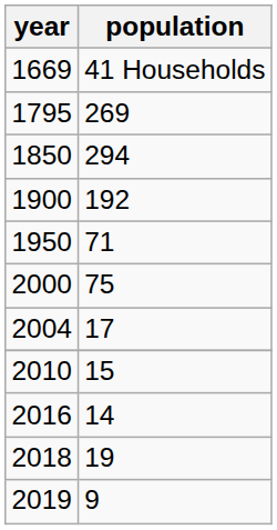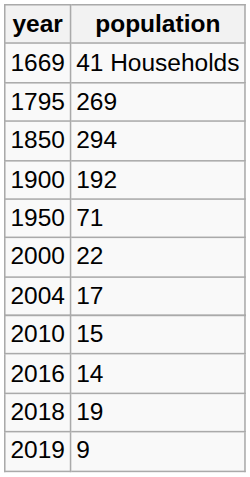 <table class="wikitable">
 <tr>
 <th>year</th>
 <th>population</th>
 </tr>
 <tr>
 <td>1669</td>
 <td>41 Households</td>
 </tr>
 <tr>
 <td>1795</td>
 <td>269</td>
 </tr>
 <tr>
 <td>1850</td>
 <td>294</td>
 </tr>
 <tr>
 <td>1900</td>
 <td>192</td>
 </tr>
 <tr>
 <td>1950</td>
 <td>71</td>
 </tr>
 <tr>
 <td>2000</td>
-<td>75</td>
+<td>22</td>
 </tr>
 <tr>
 <td>2004</td>
 <td>17</td>
 </tr>
 <tr>
 </tr>
 <tr>
 <td>2010</td>
 <td>15</td>
 </tr>
 <tr>
 <td>2016</td>
 <td>14</td>
 </tr>
 <tr>
 <td>2018</td>
 <td>19</td>
 </tr>
 <tr>
 <td>2019</td>
 <td>9</td>
 </tr>
 </table>
